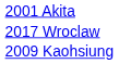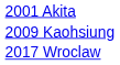 <table>
 <tr>
 <td><a href='#'>2001 Akita</a></td>
+<td></td>
+<td></td>
+<td></td>
+</tr>
+<tr>
+<td><a href='#'>2009 Kaohsiung</a></td>
 <td></td>
 <td></td>
 <td></td>
 </tr>
 <tr>
 <td><a href='#'>2017 Wroclaw</a></td>
 <td></td>
 <td></td>
 <td></td>
 </tr>
-<tr>
-<td><a href='#'>2009 Kaohsiung</a></td>
-<td></td>
-<td></td>
-<td></td>
-</tr>
 </table>
